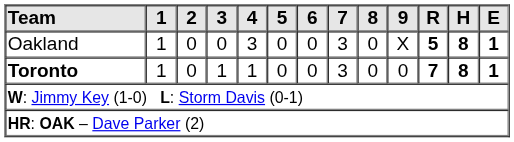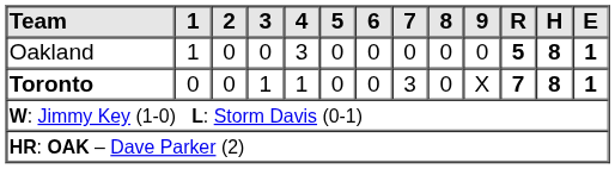 <table border=1 cellspacing=0 width=425 style="margin-left:3em;">
 <tr style="text-align:center; background-color:#e6e6e6;">
 <th align=left width=28%>Team</th>
 <th width=6%>1</th>
 <th width=6%>2</th>
 <th width=6%>3</th>
 <th width=6%>4</th>
 <th width=6%>5</th>
 <th width=6%>6</th>
 <th width=6%>7</th>
 <th width=6%>8</th>
 <th width=6%>9</th>
 <th width=6%>R</th>
 <th width=6%>H</th>
 <th width=6%>E</th>
 </tr>
 <tr style="text-align:center;">
 <td align=left>Oakland</td>
 <td>1</td>
 <td>0</td>
 <td>0</td>
 <td>3</td>
 <td>0</td>
 <td>0</td>
-<td>3</td>
 <td>0</td>
-<td>X</td>
+<td>0</td>
+<td>0</td>
 <td><strong>5</strong></td>
 <td><strong>8</strong></td>
 <td><strong>1</strong></td>
 </tr>
 <tr style="text-align:center;">
 <td align=left><strong>Toronto</strong></td>
-<td>1</td>
+<td>0</td>
 <td>0</td>
 <td>1</td>
 <td>1</td>
 <td>0</td>
 <td>0</td>
 <td>3</td>
 <td>0</td>
-<td>0</td>
+<td>X</td>
 <td><strong>7</strong></td>
 <td><strong>8</strong></td>
 <td><strong>1</strong></td>
 </tr>
 <tr style="text-align:left;">
 <td colspan=13><small><strong>W</strong>: <a href='#'>Jimmy Key</a> (1-0)   <strong>L</strong>: <a href='#'>Storm Davis</a> (0-1)   </small></td>
 </tr>
 <tr style="text-align:left;">
 <td colspan=13><small><strong>HR</strong>: <strong>OAK</strong> – <a href='#'>Dave Parker</a> (2)</small></td>
 </tr>
 </table>
